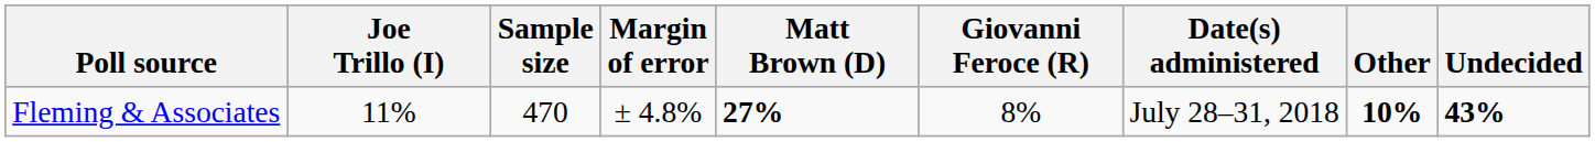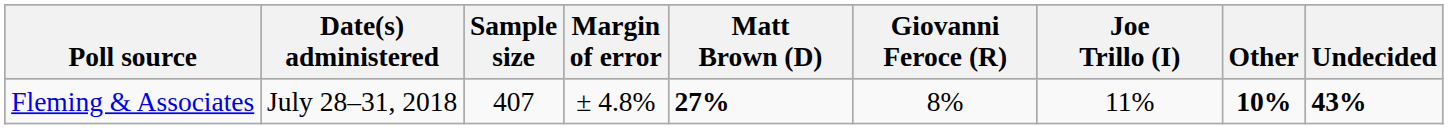 <table class="wikitable">
 <tr valign=bottom>
 <th>Poll source</th>
-<th style="width:100px;">Joe<br>Trillo (I)</th>
+<th>Date(s)<br>administered</th>
 <th>Sample<br>size</th>
 <th>Margin<br>of error</th>
 <th style="width:100px;">Matt<br>Brown (D)</th>
 <th style="width:100px;">Giovanni<br>Feroce (R)</th>
-<th>Date(s)<br>administered</th>
+<th style="width:100px;">Joe<br>Trillo (I)</th>
 <th>Other</th>
 <th>Undecided</th>
 </tr>
 <tr>
 <td><a href='#'>Fleming & Associates</a></td>
-<td align=center>11%</td>
-<td align=center>470</td>
+<td align=center>July 28–31, 2018</td>
+<td align=center>407</td>
 <td align=center>± 4.8%</td>
 <td><strong>27%</strong></td>
 <td align=center>8%</td>
-<td align=center>July 28–31, 2018</td>
+<td align=center>11%</td>
 <td align=center><strong>10%</strong></td>
 <td><strong>43%</strong></td>
 </tr>
 </table>
